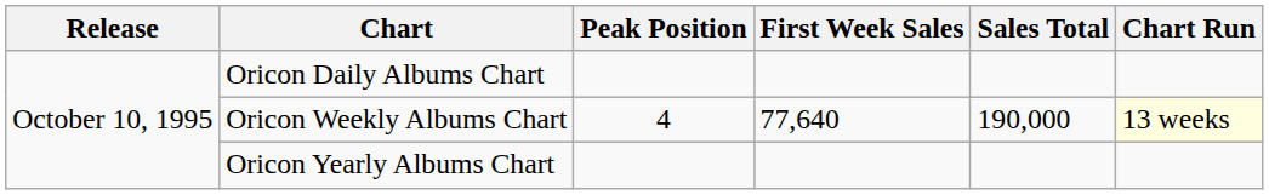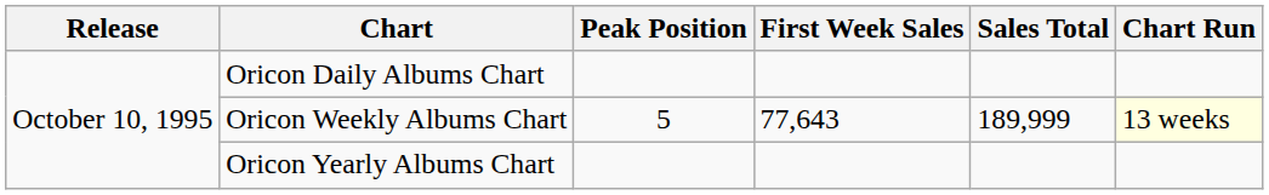 <table class="wikitable">
 <tr>
 <th>Release</th>
 <th>Chart</th>
 <th>Peak Position</th>
 <th>First Week Sales</th>
 <th>Sales Total</th>
 <th>Chart Run</th>
 </tr>
 <tr>
 <td rowspan="3">October 10, 1995</td>
 <td>Oricon Daily Albums Chart</td>
 <td align="center"></td>
 <td></td>
 <td></td>
 <td></td>
 </tr>
 <tr>
 <td>Oricon Weekly Albums Chart</td>
-<td align="center">4</td>
-<td>77,640</td>
-<td>190,000</td>
+<td align="center">5</td>
+<td>77,643</td>
+<td>189,999</td>
 <td style="background: lightyellow;">13 weeks</td>
 </tr>
 <tr>
 <td>Oricon Yearly Albums Chart</td>
 <td align="center"></td>
 <td></td>
 <td></td>
 <td></td>
 </tr>
 </table>
